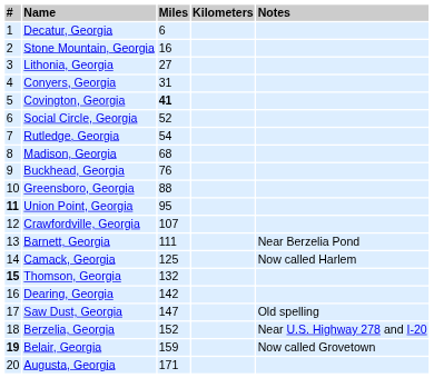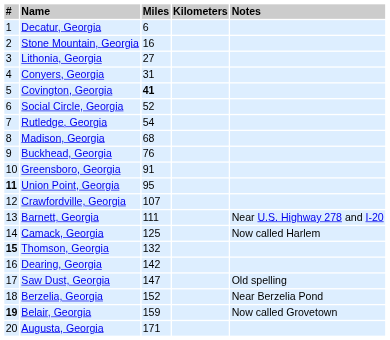 <table border=0 cellpadding=2 cellspacing=2>
 <tr>
 <td bgcolor=#cccccc><strong>#</strong></td>
 <td bgcolor=#cccccc><strong>Name</strong></td>
 <td bgcolor=#cccccc><strong>Miles</strong></td>
 <td bgcolor=#cccccc><strong>Kilometers</strong></td>
 <td bgcolor=#cccccc><strong>Notes</strong></td>
 </tr>
 <tr>
 <td bgcolor="#ddeeff">1</td>
 <td bgcolor="#ddeeff"><a href='#'>Decatur, Georgia</a></td>
 <td bgcolor="#ddeeff">6</td>
 <td bgcolor="#ddeeff"></td>
 <td bgcolor="#ddeeff"></td>
 </tr>
 <tr>
 <td bgcolor="#ddeeff">2</td>
 <td bgcolor="#ddeeff"><a href='#'>Stone Mountain, Georgia</a></td>
 <td bgcolor="#ddeeff">16</td>
 <td bgcolor="#ddeeff"></td>
 <td bgcolor="#ddeeff"></td>
 </tr>
 <tr>
 <td bgcolor="#ddeeff">3</td>
 <td bgcolor="#ddeeff"><a href='#'>Lithonia, Georgia</a></td>
 <td bgcolor="#ddeeff">27</td>
 <td bgcolor="#ddeeff"></td>
 <td bgcolor="#ddeeff"></td>
 </tr>
 <tr>
 <td bgcolor="#ddeeff">4</td>
 <td bgcolor="#ddeeff"><a href='#'>Conyers, Georgia</a></td>
 <td bgcolor="#ddeeff">31</td>
 <td bgcolor="#ddeeff"></td>
 <td bgcolor="#ddeeff"></td>
 </tr>
 <tr>
 <td bgcolor="#ddeeff">5</td>
 <td bgcolor="#ddeeff"><a href='#'>Covington, Georgia</a></td>
 <td bgcolor="#ddeeff"><strong>41</strong></td>
 <td bgcolor="#ddeeff"></td>
 <td bgcolor="#ddeeff"></td>
 </tr>
 <tr>
 <td bgcolor="#ddeeff">6</td>
 <td bgcolor="#ddeeff"><a href='#'>Social Circle, Georgia</a></td>
 <td bgcolor="#ddeeff">52</td>
 <td bgcolor="#ddeeff"></td>
 <td bgcolor="#ddeeff"></td>
 </tr>
 <tr>
 <td bgcolor="#ddeeff">7</td>
 <td bgcolor="#ddeeff"><a href='#'>Rutledge, Georgia</a></td>
 <td bgcolor="#ddeeff">54</td>
 <td bgcolor="#ddeeff"></td>
 <td bgcolor="#ddeeff"></td>
 </tr>
 <tr>
 <td bgcolor="#ddeeff">8</td>
 <td bgcolor="#ddeeff"><a href='#'>Madison, Georgia</a></td>
 <td bgcolor="#ddeeff">68</td>
 <td bgcolor="#ddeeff"></td>
 <td bgcolor="#ddeeff"></td>
 </tr>
 <tr>
 <td bgcolor="#ddeeff">9</td>
 <td bgcolor="#ddeeff"><a href='#'>Buckhead, Georgia</a></td>
 <td bgcolor="#ddeeff">76</td>
 <td bgcolor="#ddeeff"></td>
 <td bgcolor="#ddeeff"></td>
 </tr>
 <tr>
 <td bgcolor="#ddeeff">10</td>
 <td bgcolor="#ddeeff"><a href='#'>Greensboro, Georgia</a></td>
-<td bgcolor="#ddeeff">88</td>
+<td bgcolor="#ddeeff">91</td>
 <td bgcolor="#ddeeff"></td>
 <td bgcolor="#ddeeff"></td>
 </tr>
 <tr>
 <td bgcolor="#ddeeff"><strong>11</strong></td>
 <td bgcolor="#ddeeff"><a href='#'>Union Point, Georgia</a></td>
 <td bgcolor="#ddeeff">95</td>
 <td bgcolor="#ddeeff"></td>
 <td bgcolor="#ddeeff"></td>
 </tr>
 <tr>
 <td bgcolor="#ddeeff">12</td>
 <td bgcolor="#ddeeff"><a href='#'>Crawfordville, Georgia</a></td>
 <td bgcolor="#ddeeff">107</td>
 <td bgcolor="#ddeeff"></td>
 <td bgcolor="#ddeeff"></td>
 </tr>
 <tr>
 <td bgcolor="#ddeeff">13</td>
 <td bgcolor="#ddeeff"><a href='#'>Barnett, Georgia</a></td>
 <td bgcolor="#ddeeff">111</td>
 <td bgcolor="#ddeeff"></td>
-<td bgcolor="#ddeeff">Near Berzelia Pond</td>
+<td bgcolor="#ddeeff">Near <a href='#'>U.S. Highway 278</a> and <a href='#'>I-20</a></td>
 </tr>
 <tr>
 <td bgcolor="#ddeeff">14</td>
 <td bgcolor="#ddeeff"><a href='#'>Camack, Georgia</a></td>
 <td bgcolor="#ddeeff">125</td>
 <td bgcolor="#ddeeff"></td>
 <td bgcolor="#ddeeff">Now called Harlem</td>
 </tr>
 <tr>
 <td bgcolor="#ddeeff"><strong>15</strong></td>
 <td bgcolor="#ddeeff"><a href='#'>Thomson, Georgia</a></td>
 <td bgcolor="#ddeeff">132</td>
 <td bgcolor="#ddeeff"></td>
 <td bgcolor="#ddeeff"></td>
 </tr>
 <tr>
 <td bgcolor="#ddeeff">16</td>
 <td bgcolor="#ddeeff"><a href='#'>Dearing, Georgia</a></td>
 <td bgcolor="#ddeeff">142</td>
 <td bgcolor="#ddeeff"></td>
 <td bgcolor="#ddeeff"></td>
 </tr>
 <tr>
 <td bgcolor="#ddeeff">17</td>
 <td bgcolor="#ddeeff"><a href='#'>Saw Dust, Georgia</a></td>
 <td bgcolor="#ddeeff">147</td>
 <td bgcolor="#ddeeff"></td>
 <td bgcolor="#ddeeff">Old spelling</td>
 </tr>
 <tr>
 <td bgcolor="#ddeeff">18</td>
 <td bgcolor="#ddeeff"><a href='#'>Berzelia, Georgia</a></td>
 <td bgcolor="#ddeeff">152</td>
 <td bgcolor="#ddeeff"></td>
-<td bgcolor="#ddeeff">Near <a href='#'>U.S. Highway 278</a> and <a href='#'>I-20</a></td>
+<td bgcolor="#ddeeff">Near Berzelia Pond</td>
 </tr>
 <tr>
 <td bgcolor="#ddeeff"><strong>19</strong></td>
 <td bgcolor="#ddeeff"><a href='#'>Belair, Georgia</a></td>
 <td bgcolor="#ddeeff">159</td>
 <td bgcolor="#ddeeff"></td>
 <td bgcolor="#ddeeff">Now called Grovetown</td>
 </tr>
 <tr>
 <td bgcolor="#ddeeff">20</td>
 <td bgcolor="#ddeeff"><a href='#'>Augusta, Georgia</a></td>
 <td bgcolor="#ddeeff">171</td>
 <td bgcolor="#ddeeff"></td>
 <td bgcolor="#ddeeff"></td>
 </tr>
 <tr>
 </tr>
 </table>
